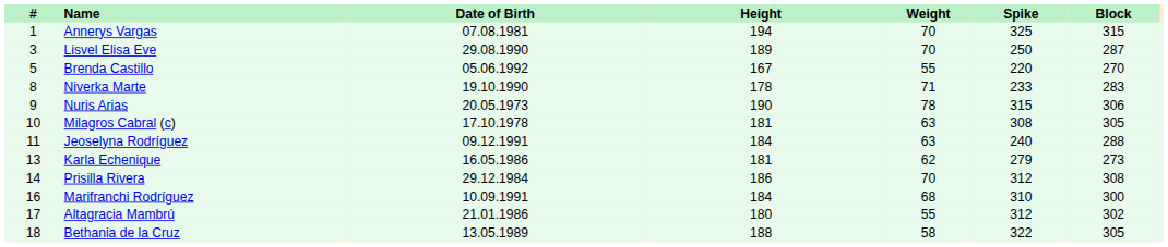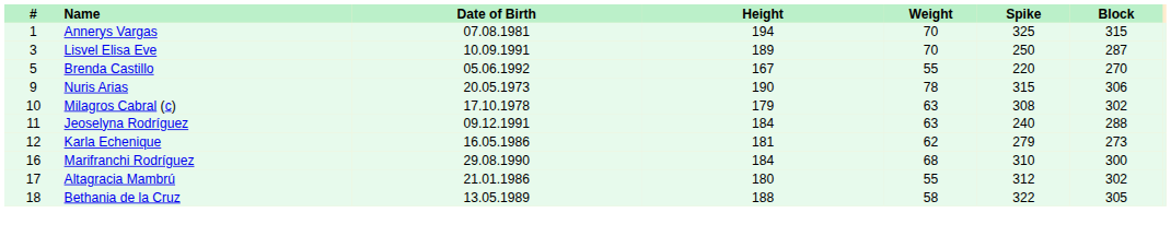 <table border=0 cellpadding=2 cellspacing=0  |- bgcolor=#FFECCE style="text-align:center; font-size:90%;" width=100%>
 <tr bgcolor=#BBF0C9>
 <th width=5%>#</th>
 <th width=25% align=left>Name</th>
 <th width=25%>Date of Birth</th>
 <th width=21%>Height</th>
 <th width=8%>Weight</th>
 <th width=8%>Spike</th>
 <th width=8%>Block</th>
 </tr>
 <tr bgcolor=#E7FAEC>
 <td>1</td>
 <td align=left><a href='#'>Annerys Vargas</a></td>
 <td>07.08.1981</td>
 <td>194</td>
 <td>70</td>
 <td>325</td>
 <td>315</td>
 <td></td>
 </tr>
 <tr bgcolor=#E7FAEC>
 <td>3</td>
 <td align=left><a href='#'>Lisvel Elisa Eve</a></td>
-<td>29.08.1990</td>
+<td>10.09.1991</td>
 <td>189</td>
 <td>70</td>
 <td>250</td>
 <td>287</td>
 <td></td>
 </tr>
 <tr bgcolor=#E7FAEC>
 <td>5</td>
 <td align=left><a href='#'>Brenda Castillo</a></td>
 <td>05.06.1992</td>
 <td>167</td>
 <td>55</td>
 <td>220</td>
 <td>270</td>
 <td></td>
 </tr>
 <tr bgcolor=#E7FAEC>
-<td>8</td>
-<td align=left><a href='#'>Niverka Marte</a></td>
-<td>19.10.1990</td>
-<td>178</td>
-<td>71</td>
-<td>233</td>
-<td>283</td>
-<td></td>
-</tr>
-<tr bgcolor=#E7FAEC>
 <td>9</td>
 <td align=left><a href='#'>Nuris Arias</a></td>
 <td>20.05.1973</td>
 <td>190</td>
 <td>78</td>
 <td>315</td>
 <td>306</td>
 <td></td>
 </tr>
 <tr bgcolor=#E7FAEC>
 <td>10</td>
 <td align=left><a href='#'>Milagros Cabral</a> (<a href='#'>c</a>)</td>
 <td>17.10.1978</td>
-<td>181</td>
+<td>179</td>
 <td>63</td>
 <td>308</td>
-<td>305</td>
+<td>302</td>
 <td></td>
 </tr>
 <tr bgcolor=#E7FAEC>
 <td>11</td>
 <td align=left><a href='#'>Jeoselyna Rodríguez</a></td>
 <td>09.12.1991</td>
 <td>184</td>
 <td>63</td>
 <td>240</td>
 <td>288</td>
 <td></td>
 </tr>
 <tr bgcolor=#E7FAEC>
-<td>13</td>
+<td>12</td>
 <td align=left><a href='#'>Karla Echenique</a></td>
 <td>16.05.1986</td>
 <td>181</td>
 <td>62</td>
 <td>279</td>
 <td>273</td>
 <td></td>
 </tr>
 <tr bgcolor=#E7FAEC>
-<td>14</td>
-<td align=left><a href='#'>Prisilla Rivera</a></td>
-<td>29.12.1984</td>
-<td>186</td>
-<td>70</td>
-<td>312</td>
-<td>308</td>
-<td></td>
-</tr>
-<tr bgcolor=#E7FAEC>
 <td>16</td>
 <td align=left><a href='#'>Marifranchi Rodríguez</a></td>
-<td>10.09.1991</td>
+<td>29.08.1990</td>
 <td>184</td>
 <td>68</td>
 <td>310</td>
 <td>300</td>
 <td></td>
 </tr>
 <tr bgcolor=#E7FAEC>
 <td>17</td>
 <td align=left><a href='#'>Altagracia Mambrú</a></td>
 <td>21.01.1986</td>
 <td>180</td>
 <td>55</td>
 <td>312</td>
 <td>302</td>
 <td></td>
 </tr>
 <tr bgcolor=#E7FAEC>
 <td>18</td>
 <td align=left><a href='#'>Bethania de la Cruz</a></td>
 <td>13.05.1989</td>
 <td>188</td>
 <td>58</td>
 <td>322</td>
 <td>305</td>
 <td></td>
 </tr>
 </table>
